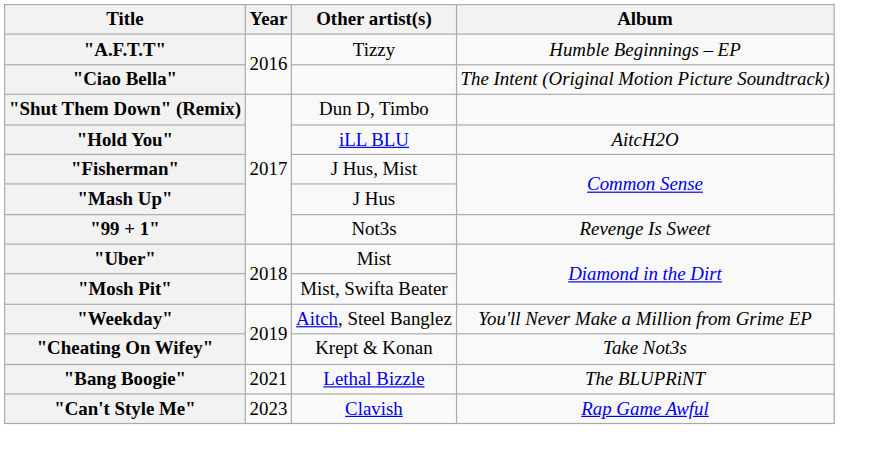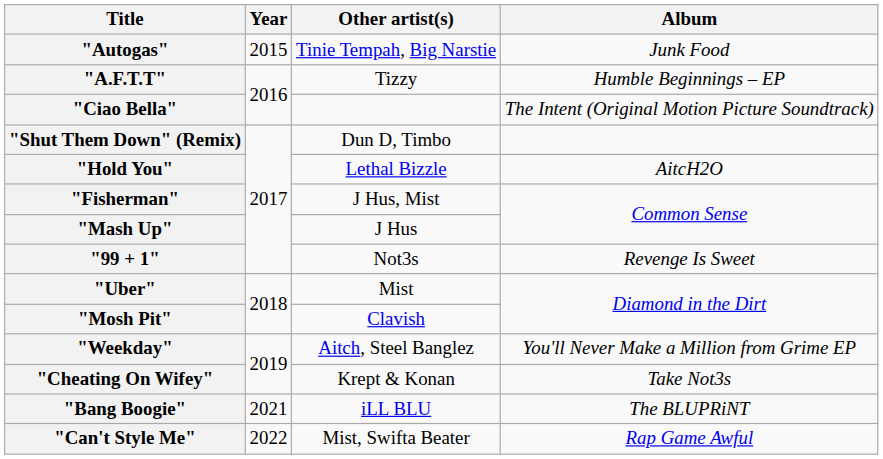 <table class="wikitable plainrowheaders" style="text-align:center;">
 <tr>
 <th scope="col">Title</th>
 <th scope="col">Year</th>
 <th scope="col">Other artist(s)</th>
 <th scope="col">Album</th>
+</tr>
+<tr>
+<th scope="row">"Autogas"</th>
+<td>2015</td>
+<td><a href='#'>Tinie Tempah</a>, <a href='#'>Big Narstie</a></td>
+<td><em>Junk Food</em></td>
 </tr>
 <tr>
 <th scope="row">"A.F.T.T"</th>
 <td rowspan="2">2016</td>
 <td>Tizzy</td>
 <td><em>Humble Beginnings – EP</em></td>
 </tr>
 <tr>
 <th scope="row">"Ciao Bella"</th>
 <td></td>
 <td><em>The Intent (Original Motion Picture Soundtrack)</em></td>
 </tr>
 <tr>
 <th scope="row">"Shut Them Down" (Remix)</th>
 <td rowspan="5">2017</td>
 <td>Dun D, Timbo</td>
 <td></td>
 </tr>
 <tr>
 <th scope="row">"Hold You"</th>
-<td><a href='#'>iLL BLU</a></td>
+<td><a href='#'>Lethal Bizzle</a></td>
 <td><em>AitcH2O</em></td>
 </tr>
 <tr>
 <th scope="row">"Fisherman"</th>
 <td>J Hus, Mist</td>
 <td rowspan="2"><em><a href='#'>Common Sense</a></em></td>
 </tr>
 <tr>
 <th scope="row">"Mash Up"</th>
 <td>J Hus</td>
 </tr>
 <tr>
 <th scope="row">"99 + 1"</th>
 <td>Not3s</td>
 <td><em>Revenge Is Sweet</em></td>
 </tr>
 <tr>
 <th scope="row">"Uber"</th>
 <td rowspan="2">2018</td>
 <td>Mist</td>
 <td rowspan="2"><em><a href='#'>Diamond in the Dirt</a></em></td>
 </tr>
 <tr>
 <th scope="row">"Mosh Pit"</th>
-<td>Mist, Swifta Beater</td>
+<td><a href='#'>Clavish</a></td>
 </tr>
 <tr>
 <th scope="row">"Weekday"</th>
 <td rowspan="2">2019</td>
 <td><a href='#'>Aitch</a>, Steel Banglez</td>
 <td><em>You'll Never Make a Million from Grime EP</em></td>
 </tr>
 <tr>
 <th scope="row">"Cheating On Wifey"</th>
 <td>Krept & Konan</td>
 <td><em>Take Not3s</em></td>
 </tr>
 <tr>
 <th scope="row">"Bang Boogie"</th>
 <td Krept & Konan>2021</td>
-<td><a href='#'>Lethal Bizzle</a></td>
+<td><a href='#'>iLL BLU</a></td>
 <td><em>The BLUPRiNT</em></td>
 </tr>
 <tr>
 <th scope="row">"Can't Style Me"</th>
-<td>2023</td>
-<td><a href='#'>Clavish</a></td>
+<td>2022</td>
+<td>Mist, Swifta Beater</td>
 <td><em><a href='#'>Rap Game Awful</a></em></td>
 </tr>
 </table>
